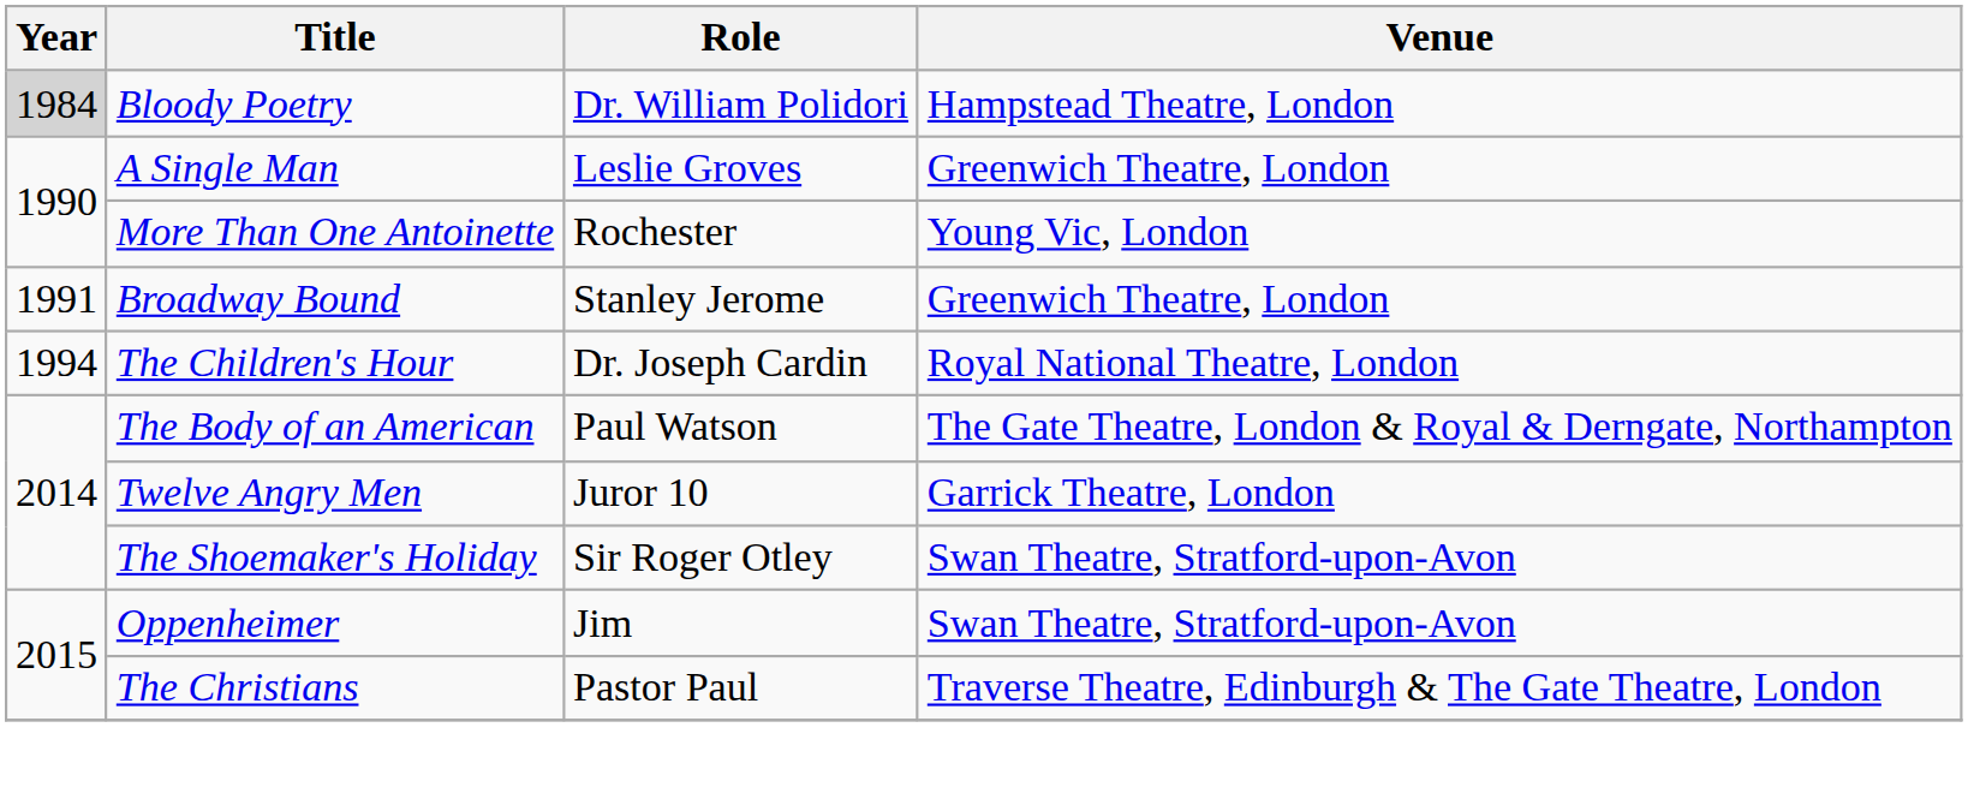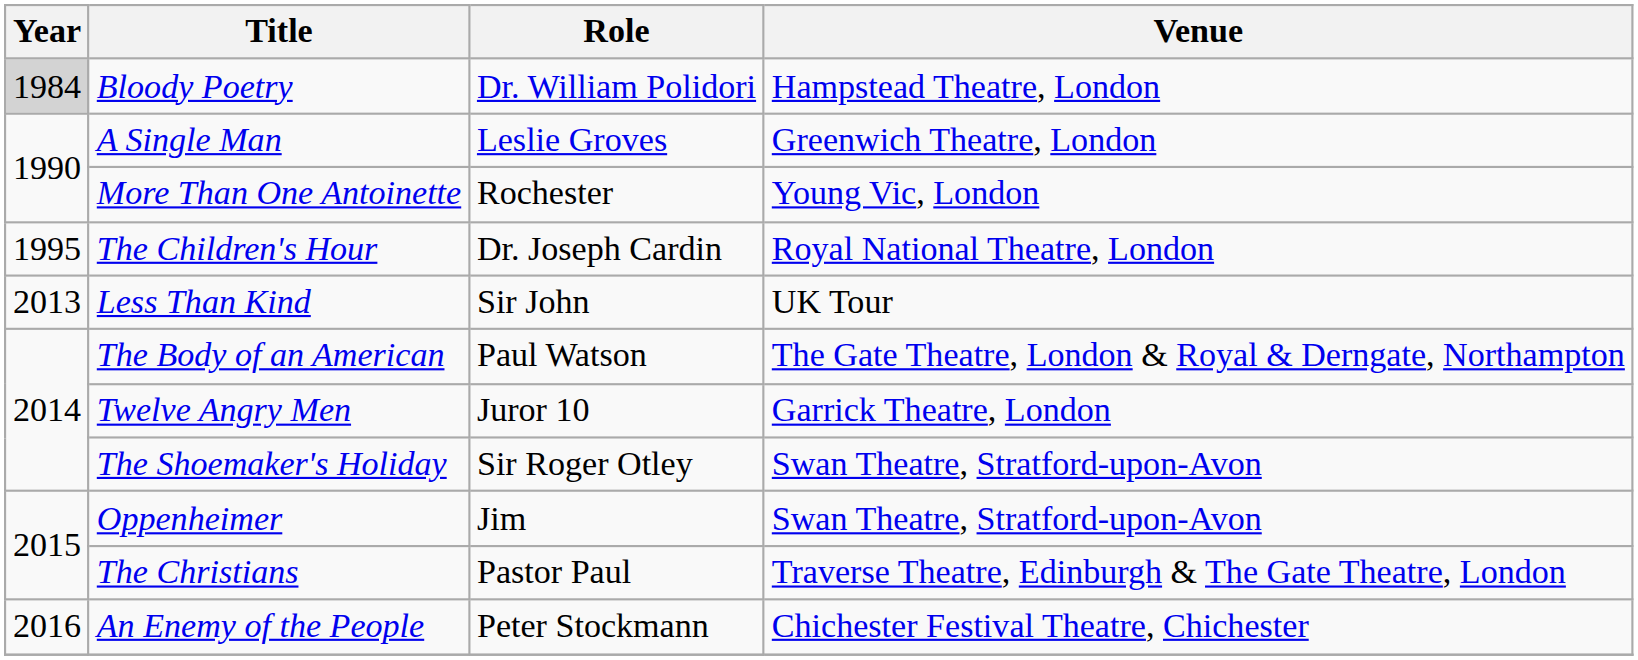 <table class="wikitable sortable">
 <tr>
 <th>Year</th>
 <th>Title</th>
 <th>Role</th>
 <th>Venue</th>
 </tr>
 <tr>
 <td style="background: lightgrey;">1984</td>
 <td><em><a href='#'>Bloody Poetry</a></em></td>
 <td><a href='#'>Dr. William Polidori</a></td>
 <td><a href='#'>Hampstead Theatre</a>, <a href='#'>London</a></td>
 </tr>
 <tr>
 <td rowspan="2">1990</td>
 <td><em><a href='#'>A Single Man</a></em></td>
 <td><a href='#'>Leslie Groves</a></td>
 <td><a href='#'>Greenwich Theatre</a>, <a href='#'>London</a></td>
 </tr>
 <tr>
 <td><em><a href='#'>More Than One Antoinette</a></em></td>
 <td>Rochester</td>
 <td><a href='#'>Young Vic</a>, <a href='#'>London</a></td>
 </tr>
 <tr>
-<td>1991</td>
-<td><em><a href='#'>Broadway Bound</a></em></td>
-<td>Stanley Jerome</td>
-<td><a href='#'>Greenwich Theatre</a>, <a href='#'>London</a></td>
-</tr>
-<tr>
-<td>1994</td>
+<td>1995</td>
 <td><em><a href='#'>The Children's Hour</a></em></td>
 <td>Dr. Joseph Cardin</td>
 <td><a href='#'>Royal National Theatre</a>, <a href='#'>London</a></td>
+</tr>
+<tr>
+<td>2013</td>
+<td><em><a href='#'>Less Than Kind</a></em></td>
+<td>Sir John</td>
+<td>UK Tour</td>
 </tr>
 <tr>
 <td rowspan="3">2014</td>
 <td><em><a href='#'>The Body of an American</a></em></td>
 <td>Paul Watson</td>
 <td><a href='#'>The Gate Theatre</a>, <a href='#'>London</a> & <a href='#'>Royal & Derngate</a>, <a href='#'>Northampton</a></td>
 </tr>
 <tr>
 <td><em><a href='#'>Twelve Angry Men</a></em></td>
 <td>Juror 10</td>
 <td><a href='#'>Garrick Theatre</a>, <a href='#'>London</a></td>
 </tr>
 <tr>
 <td><em><a href='#'>The Shoemaker's Holiday</a></em></td>
 <td>Sir Roger Otley</td>
 <td><a href='#'>Swan Theatre</a>, <a href='#'>Stratford-upon-Avon</a></td>
 </tr>
 <tr>
 <td rowspan="2">2015</td>
 <td><em><a href='#'>Oppenheimer</a></em></td>
 <td>Jim</td>
 <td><a href='#'>Swan Theatre</a>, <a href='#'>Stratford-upon-Avon</a></td>
 </tr>
 <tr>
 <td><em><a href='#'>The Christians</a></em></td>
 <td>Pastor Paul</td>
 <td><a href='#'>Traverse Theatre</a>, <a href='#'>Edinburgh</a> & <a href='#'>The Gate Theatre</a>, <a href='#'>London</a></td>
 </tr>
 <tr>
+<td>2016</td>
+<td><em><a href='#'>An Enemy of the People</a></em></td>
+<td>Peter Stockmann</td>
+<td><a href='#'>Chichester Festival Theatre</a>, <a href='#'>Chichester</a></td>
+</tr>
+<tr>
 </tr>
 </table>
